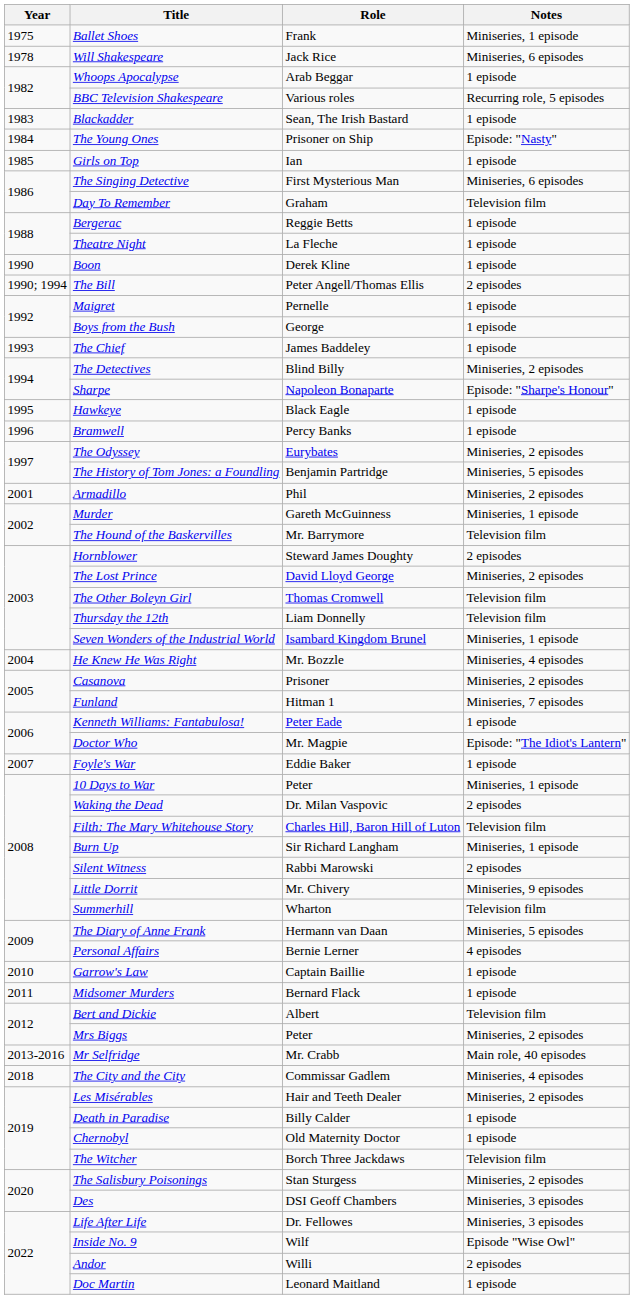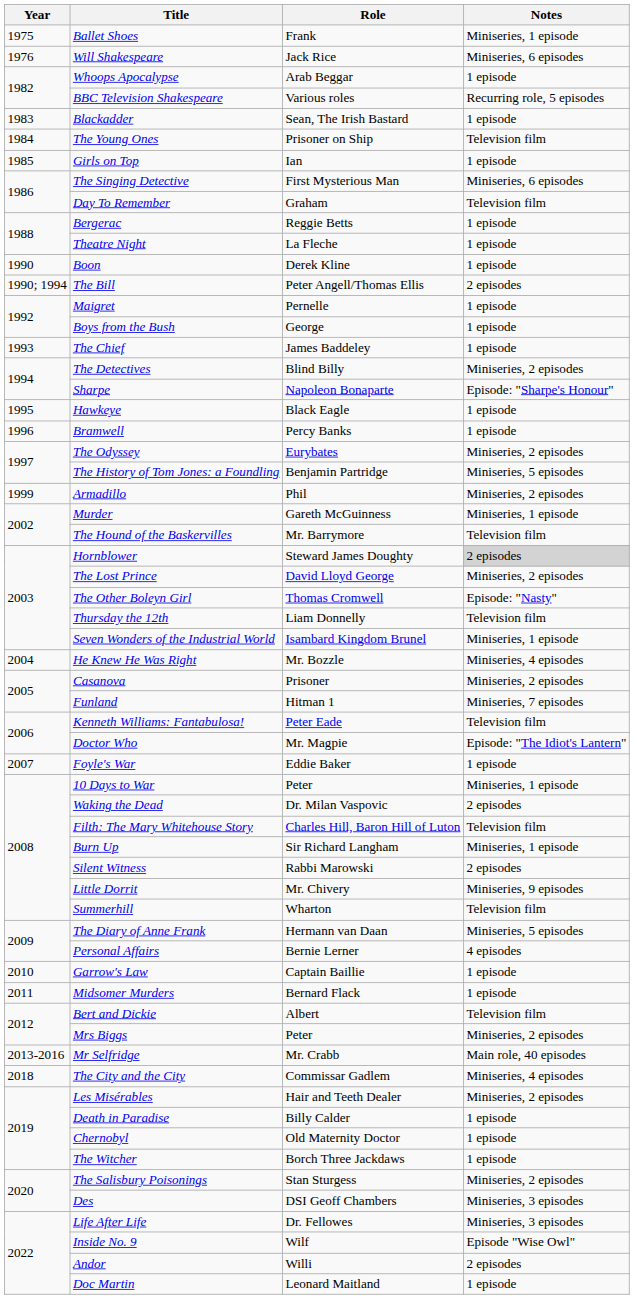 <table class="wikitable sortable">
 <tr>
 <th>Year</th>
 <th>Title</th>
 <th>Role</th>
 <th>Notes</th>
 </tr>
 <tr>
 <td>1975</td>
 <td><em><a href='#'>Ballet Shoes</a></em></td>
 <td>Frank</td>
 <td>Miniseries, 1 episode</td>
 </tr>
 <tr>
-<td>1978</td>
+<td>1976</td>
 <td><em><a href='#'>Will Shakespeare</a></em></td>
 <td>Jack Rice</td>
 <td>Miniseries, 6 episodes</td>
 </tr>
 <tr>
 <td rowspan="2">1982</td>
 <td><em><a href='#'>Whoops Apocalypse</a></em></td>
 <td>Arab Beggar</td>
 <td>1 episode</td>
 </tr>
 <tr>
 <td><em><a href='#'>BBC Television Shakespeare</a></em></td>
 <td>Various roles</td>
 <td>Recurring role, 5 episodes</td>
 </tr>
 <tr>
 <td>1983</td>
 <td><em><a href='#'>Blackadder</a></em></td>
 <td>Sean, The Irish Bastard</td>
 <td>1 episode</td>
 </tr>
 <tr>
 <td>1984</td>
 <td><em><a href='#'>The Young Ones</a></em></td>
 <td>Prisoner on Ship</td>
-<td>Episode: "<a href='#'>Nasty</a>"</td>
+<td>Television film</td>
 </tr>
 <tr>
 <td>1985</td>
 <td><em><a href='#'>Girls on Top</a></em></td>
 <td>Ian</td>
 <td>1 episode</td>
 </tr>
 <tr>
 <td rowspan="2">1986</td>
 <td><em><a href='#'>The Singing Detective</a></em></td>
 <td>First Mysterious Man</td>
 <td>Miniseries, 6 episodes</td>
 </tr>
 <tr>
 <td><em><a href='#'>Day To Remember</a></em></td>
 <td>Graham</td>
 <td>Television film</td>
 </tr>
 <tr>
 <td rowspan="2">1988</td>
 <td><em><a href='#'>Bergerac</a></em></td>
 <td>Reggie Betts</td>
 <td>1 episode</td>
 </tr>
 <tr>
 <td><em><a href='#'>Theatre Night</a></em></td>
 <td>La Fleche</td>
 <td>1 episode</td>
 </tr>
 <tr>
 <td>1990</td>
 <td><em><a href='#'>Boon</a></em></td>
 <td>Derek Kline</td>
 <td>1 episode</td>
 </tr>
 <tr>
 <td>1990; 1994</td>
 <td><em><a href='#'>The Bill</a></em></td>
 <td>Peter Angell/Thomas Ellis</td>
 <td>2 episodes</td>
 </tr>
 <tr>
 <td rowspan="2">1992</td>
 <td><em><a href='#'>Maigret</a></em></td>
 <td>Pernelle</td>
 <td>1 episode</td>
 </tr>
 <tr>
 <td><em><a href='#'>Boys from the Bush</a></em></td>
 <td>George</td>
 <td>1 episode</td>
 </tr>
 <tr>
 <td>1993</td>
 <td><em><a href='#'>The Chief</a></em></td>
 <td>James Baddeley</td>
 <td>1 episode</td>
 </tr>
 <tr>
 <td rowspan="2">1994</td>
 <td><em><a href='#'>The Detectives</a></em></td>
 <td>Blind Billy</td>
 <td>Miniseries, 2 episodes</td>
 </tr>
 <tr>
 <td><em><a href='#'>Sharpe</a></em></td>
 <td><a href='#'>Napoleon Bonaparte</a></td>
 <td>Episode: "<a href='#'>Sharpe's Honour</a>"</td>
 </tr>
 <tr>
 <td>1995</td>
 <td><em><a href='#'>Hawkeye</a></em></td>
 <td>Black Eagle</td>
 <td>1 episode</td>
 </tr>
 <tr>
 <td>1996</td>
 <td><em><a href='#'>Bramwell</a></em></td>
 <td>Percy Banks</td>
 <td>1 episode</td>
 </tr>
 <tr>
 <td rowspan="2">1997</td>
 <td><em><a href='#'>The Odyssey</a></em></td>
 <td><a href='#'>Eurybates</a></td>
 <td>Miniseries, 2 episodes</td>
 </tr>
 <tr>
 <td><em><a href='#'>The History of Tom Jones: a Foundling</a></em></td>
 <td>Benjamin Partridge</td>
 <td>Miniseries, 5 episodes</td>
 </tr>
 <tr>
-<td>2001</td>
+<td>1999</td>
 <td><em><a href='#'>Armadillo</a></em></td>
 <td>Phil</td>
 <td>Miniseries, 2 episodes</td>
 </tr>
 <tr>
 <td rowspan="2">2002</td>
 <td><em><a href='#'>Murder</a></em></td>
 <td>Gareth McGuinness</td>
 <td>Miniseries, 1 episode</td>
 </tr>
 <tr>
 <td><em><a href='#'>The Hound of the Baskervilles</a></em></td>
 <td>Mr. Barrymore</td>
 <td>Television film</td>
 </tr>
 <tr>
 <td rowspan="5">2003</td>
 <td><em><a href='#'>Hornblower</a></em></td>
 <td>Steward James Doughty</td>
-<td>2 episodes</td>
+<td style="background: lightgrey;">2 episodes</td>
 </tr>
 <tr>
 <td><em><a href='#'>The Lost Prince</a></em></td>
 <td><a href='#'>David Lloyd George</a></td>
 <td>Miniseries, 2 episodes</td>
 </tr>
 <tr>
 <td><em><a href='#'>The Other Boleyn Girl</a></em></td>
 <td><a href='#'>Thomas Cromwell</a></td>
-<td>Television film</td>
+<td>Episode: "<a href='#'>Nasty</a>"</td>
 </tr>
 <tr>
 <td><em><a href='#'>Thursday the 12th</a></em></td>
 <td>Liam Donnelly</td>
 <td>Television film</td>
 </tr>
 <tr>
 <td><em><a href='#'>Seven Wonders of the Industrial World</a></em></td>
 <td><a href='#'>Isambard Kingdom Brunel</a></td>
 <td>Miniseries, 1 episode</td>
 </tr>
 <tr>
 <td>2004</td>
 <td><em><a href='#'>He Knew He Was Right</a></em></td>
 <td>Mr. Bozzle</td>
 <td>Miniseries, 4 episodes</td>
 </tr>
 <tr>
 <td rowspan="2">2005</td>
 <td><em><a href='#'>Casanova</a></em></td>
 <td>Prisoner</td>
 <td>Miniseries, 2 episodes</td>
 </tr>
 <tr>
 <td><em><a href='#'>Funland</a></em></td>
 <td>Hitman 1</td>
 <td>Miniseries, 7 episodes</td>
 </tr>
 <tr>
 <td rowspan="2">2006</td>
 <td><em><a href='#'>Kenneth Williams: Fantabulosa!</a></em></td>
 <td><a href='#'>Peter Eade</a></td>
-<td>1 episode</td>
+<td>Television film</td>
 </tr>
 <tr>
 <td><em><a href='#'>Doctor Who</a></em></td>
 <td>Mr. Magpie</td>
 <td>Episode: "<a href='#'>The Idiot's Lantern</a>"</td>
 </tr>
 <tr>
 <td>2007</td>
 <td><em><a href='#'>Foyle's War</a></em></td>
 <td>Eddie Baker</td>
 <td>1 episode</td>
 </tr>
 <tr>
 <td rowspan="7">2008</td>
 <td><em><a href='#'>10 Days to War</a></em></td>
 <td>Peter</td>
 <td>Miniseries, 1 episode</td>
 </tr>
 <tr>
 <td><em><a href='#'>Waking the Dead</a></em></td>
 <td>Dr. Milan Vaspovic</td>
 <td>2 episodes</td>
 </tr>
 <tr>
 <td><em><a href='#'>Filth: The Mary Whitehouse Story</a></em></td>
 <td><a href='#'>Charles Hill, Baron Hill of Luton</a></td>
 <td>Television film</td>
 </tr>
 <tr>
 <td><em><a href='#'>Burn Up</a></em></td>
 <td>Sir Richard Langham</td>
 <td>Miniseries, 1 episode</td>
 </tr>
 <tr>
 <td><em><a href='#'>Silent Witness</a></em></td>
 <td>Rabbi Marowski</td>
 <td>2 episodes</td>
 </tr>
 <tr>
 <td><em><a href='#'>Little Dorrit</a></em></td>
 <td>Mr. Chivery</td>
 <td>Miniseries, 9 episodes</td>
 </tr>
 <tr>
 <td><em><a href='#'>Summerhill</a></em></td>
 <td>Wharton</td>
 <td>Television film</td>
 </tr>
 <tr>
 <td rowspan="2">2009</td>
 <td><em><a href='#'>The Diary of Anne Frank</a></em></td>
 <td>Hermann van Daan</td>
 <td>Miniseries, 5 episodes</td>
 </tr>
 <tr>
 <td><em><a href='#'>Personal Affairs</a></em></td>
 <td>Bernie Lerner</td>
 <td>4 episodes</td>
 </tr>
 <tr>
 <td>2010</td>
 <td><em><a href='#'>Garrow's Law</a></em></td>
 <td>Captain Baillie</td>
 <td>1 episode</td>
 </tr>
 <tr>
 <td>2011</td>
 <td><em><a href='#'>Midsomer Murders</a></em></td>
 <td>Bernard Flack</td>
 <td>1 episode</td>
 </tr>
 <tr>
 <td rowspan="2">2012</td>
 <td><em><a href='#'>Bert and Dickie</a></em></td>
 <td>Albert</td>
 <td>Television film</td>
 </tr>
 <tr>
 <td><em><a href='#'>Mrs Biggs</a></em></td>
 <td>Peter</td>
 <td>Miniseries, 2 episodes</td>
 </tr>
 <tr>
 <td>2013-2016</td>
 <td><em><a href='#'>Mr Selfridge</a></em></td>
 <td>Mr. Crabb</td>
 <td>Main role, 40 episodes</td>
 </tr>
 <tr>
 <td>2018</td>
 <td><em><a href='#'>The City and the City</a></em></td>
 <td>Commissar Gadlem</td>
 <td>Miniseries, 4 episodes</td>
 </tr>
 <tr>
 <td rowspan="4">2019</td>
 <td><em><a href='#'>Les Misérables</a></em></td>
 <td>Hair and Teeth Dealer</td>
 <td>Miniseries, 2 episodes</td>
 </tr>
 <tr>
 <td><em><a href='#'>Death in Paradise</a></em></td>
 <td>Billy Calder</td>
 <td>1 episode</td>
 </tr>
 <tr>
 <td><em><a href='#'>Chernobyl</a></em></td>
 <td>Old Maternity Doctor</td>
 <td>1 episode</td>
 </tr>
 <tr>
 <td><em><a href='#'>The Witcher</a></em></td>
 <td>Borch Three Jackdaws</td>
-<td>Television film</td>
+<td>1 episode</td>
 </tr>
 <tr>
 <td rowspan="2">2020</td>
 <td><em><a href='#'>The Salisbury Poisonings</a></em></td>
 <td>Stan Sturgess</td>
 <td>Miniseries, 2 episodes</td>
 </tr>
 <tr>
 <td><em><a href='#'>Des</a></em></td>
 <td>DSI Geoff Chambers</td>
 <td>Miniseries, 3 episodes</td>
 </tr>
 <tr>
 <td rowspan="4">2022</td>
 <td><em><a href='#'>Life After Life</a></em></td>
 <td>Dr. Fellowes</td>
 <td>Miniseries, 3 episodes</td>
 </tr>
 <tr>
 <td><em><a href='#'>Inside No. 9</a></em></td>
 <td>Wilf</td>
 <td>Episode "Wise Owl"</td>
 </tr>
 <tr>
 <td><em><a href='#'>Andor</a></em></td>
 <td>Willi</td>
 <td>2 episodes</td>
 </tr>
 <tr>
 <td><em><a href='#'>Doc Martin</a></em></td>
 <td>Leonard Maitland</td>
 <td>1 episode</td>
 </tr>
 </table>
